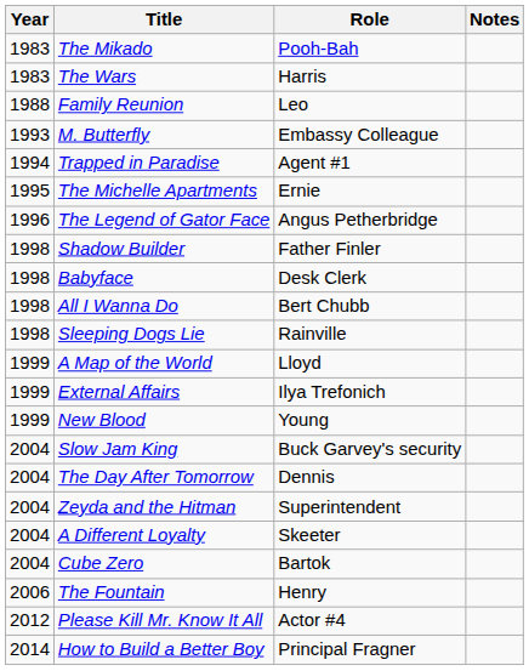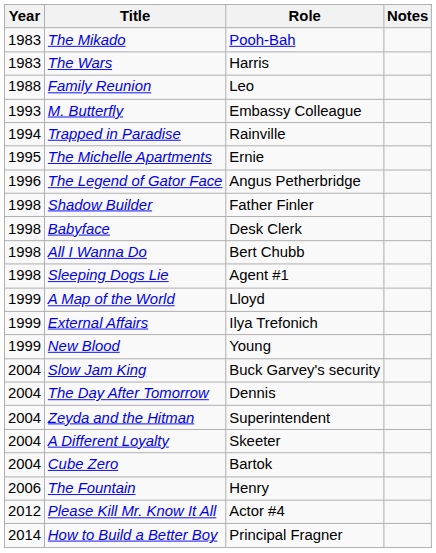 <table class="wikitable sortable">
 <tr>
 <th>Year</th>
 <th>Title</th>
 <th>Role</th>
 <th class="unsortable">Notes</th>
 </tr>
 <tr>
 <td>1983</td>
 <td data-sort-value="Mikado, The"><em><a href='#'>The Mikado</a></em></td>
 <td><a href='#'>Pooh-Bah</a></td>
 <td></td>
 </tr>
 <tr>
 <td>1983</td>
 <td data-sort-value="Wars, The"><em><a href='#'>The Wars</a></em></td>
 <td>Harris</td>
 <td></td>
 </tr>
 <tr>
 <td>1988</td>
 <td><em><a href='#'>Family Reunion</a></em></td>
 <td>Leo</td>
 <td></td>
 </tr>
 <tr>
 <td>1993</td>
 <td><em><a href='#'>M. Butterfly</a></em></td>
 <td>Embassy Colleague</td>
 <td></td>
 </tr>
 <tr>
 <td>1994</td>
 <td><em><a href='#'>Trapped in Paradise</a></em></td>
-<td>Agent #1</td>
+<td>Rainville</td>
 <td></td>
 </tr>
 <tr>
 <td>1995</td>
 <td data-sort-value="Michelle Apartments, The"><em><a href='#'>The Michelle Apartments</a></em></td>
 <td>Ernie</td>
 <td></td>
 </tr>
 <tr>
 <td>1996</td>
 <td data-sort-value="Legend of Gator Face, The"><em><a href='#'>The Legend of Gator Face</a></em></td>
 <td>Angus Petherbridge</td>
 <td></td>
 </tr>
 <tr>
 <td>1998</td>
 <td><em><a href='#'>Shadow Builder</a></em></td>
 <td>Father Finler</td>
 <td></td>
 </tr>
 <tr>
 <td>1998</td>
 <td><em><a href='#'>Babyface</a></em></td>
 <td>Desk Clerk</td>
 <td></td>
 </tr>
 <tr>
 <td>1998</td>
 <td><em><a href='#'>All I Wanna Do</a></em></td>
 <td>Bert Chubb</td>
 <td></td>
 </tr>
 <tr>
 <td>1998</td>
 <td><em><a href='#'>Sleeping Dogs Lie</a></em></td>
-<td>Rainville</td>
+<td>Agent #1</td>
 </tr>
 <tr>
 <td>1999</td>
 <td data-sort-value="Map of the World, A"><em><a href='#'>A Map of the World</a></em></td>
 <td>Lloyd</td>
 <td></td>
 </tr>
 <tr>
 <td>1999</td>
 <td><em><a href='#'>External Affairs</a></em></td>
 <td>Ilya Trefonich</td>
 <td></td>
 </tr>
 <tr>
 <td>1999</td>
 <td><em><a href='#'>New Blood</a></em></td>
 <td>Young</td>
 <td></td>
 </tr>
 <tr>
 <td>2004</td>
 <td><em><a href='#'>Slow Jam King</a></em></td>
 <td>Buck Garvey's security</td>
 <td></td>
 </tr>
 <tr>
 <td>2004</td>
 <td data-sort-value="Day After Tomorrow, The"><em><a href='#'>The Day After Tomorrow</a></em></td>
 <td>Dennis</td>
 <td></td>
 </tr>
 <tr>
 <td>2004</td>
 <td><em><a href='#'>Zeyda and the Hitman</a></em></td>
 <td>Superintendent</td>
 <td></td>
 </tr>
 <tr>
 <td>2004</td>
 <td data-sort-value="Different Loyalty, A"><em><a href='#'>A Different Loyalty</a></em></td>
 <td>Skeeter</td>
 <td></td>
 </tr>
 <tr>
 <td>2004</td>
 <td><em><a href='#'>Cube Zero</a></em></td>
 <td>Bartok</td>
 <td></td>
 </tr>
 <tr>
 <td>2006</td>
 <td data-sort-value="Fountain, The"><em><a href='#'>The Fountain</a></em></td>
 <td>Henry</td>
 <td></td>
 </tr>
 <tr>
 <td>2012</td>
 <td><em><a href='#'>Please Kill Mr. Know It All</a></em></td>
 <td>Actor #4</td>
 <td></td>
 </tr>
 <tr>
 <td>2014</td>
 <td><em><a href='#'>How to Build a Better Boy</a></em></td>
 <td>Principal Fragner</td>
 <td></td>
 </tr>
 </table>
